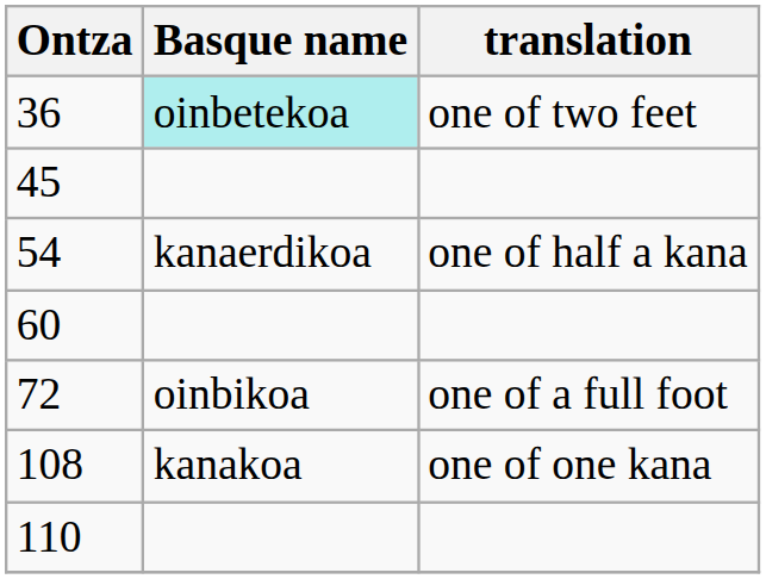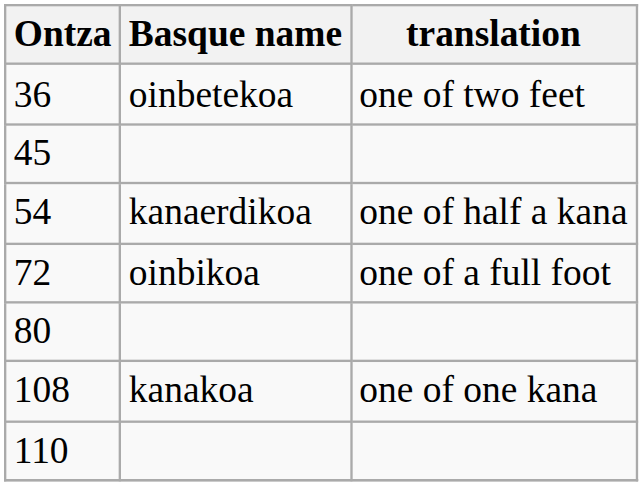 <table class="wikitable">
 <tr>
 <th>Ontza</th>
 <th>Basque name</th>
 <th>translation</th>
 </tr>
 <tr>
 <td>36</td>
-<td style="background: paleturquoise;">oinbetekoa</td>
+<td>oinbetekoa</td>
 <td>one of two feet</td>
 </tr>
 <tr>
 <td>45</td>
 <td></td>
 <td></td>
 </tr>
 <tr>
 <td>54</td>
 <td>kanaerdikoa</td>
 <td>one of half a kana</td>
 </tr>
 <tr>
-<td>60</td>
-<td></td>
-<td></td>
-</tr>
-<tr>
 <td>72</td>
 <td>oinbikoa</td>
 <td>one of a full foot</td>
+</tr>
+<tr>
+<td>80</td>
+<td></td>
+<td></td>
 </tr>
 <tr>
 <td>108</td>
 <td>kanakoa</td>
 <td>one of one kana</td>
 </tr>
 <tr>
 <td>110</td>
 <td></td>
 <td></td>
 </tr>
 <tr>
 </tr>
 </table>
